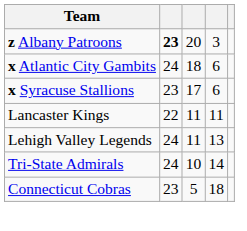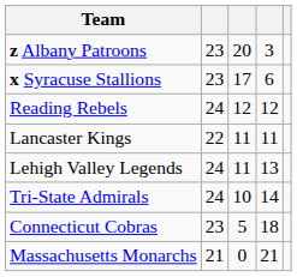 <table class="wikitable" style="text-align:center">
 <tr>
 <th>Team</th>
 <th></th>
 <th></th>
 <th></th>
 <th></th>
 </tr>
 <tr>
 <td align=left><strong>z</strong> <a href='#'>Albany Patroons</a></td>
-<td><strong>23</strong></td>
+<td>23</td>
 <td>20</td>
 <td>3</td>
-<td></td>
-</tr>
-<tr>
-<td align=left><strong>x</strong> <a href='#'>Atlantic City Gambits</a></td>
-<td>24</td>
-<td>18</td>
-<td>6</td>
 <td></td>
 </tr>
 <tr>
 <td align=left><strong>x</strong> <a href='#'>Syracuse Stallions</a></td>
 <td>23</td>
 <td>17</td>
 <td>6</td>
+<td></td>
+</tr>
+<tr>
+<td align=left><a href='#'>Reading Rebels</a></td>
+<td>24</td>
+<td>12</td>
+<td>12</td>
 <td></td>
 </tr>
 <tr>
 <td align=left>Lancaster Kings</td>
 <td>22</td>
 <td>11</td>
 <td>11</td>
 <td></td>
 </tr>
 <tr>
 <td align=left>Lehigh Valley Legends</td>
 <td>24</td>
 <td>11</td>
 <td>13</td>
 <td></td>
 </tr>
 <tr>
 <td align=left><a href='#'>Tri-State Admirals</a></td>
 <td>24</td>
 <td>10</td>
 <td>14</td>
 <td></td>
 </tr>
 <tr>
 <td align=left><a href='#'>Connecticut Cobras</a></td>
 <td>23</td>
 <td>5</td>
 <td>18</td>
 <td></td>
 </tr>
+<tr>
+<td align=left><a href='#'>Massachusetts Monarchs</a></td>
+<td>21</td>
+<td>0</td>
+<td>21</td>
+<td></td>
+</tr>
 </table>
